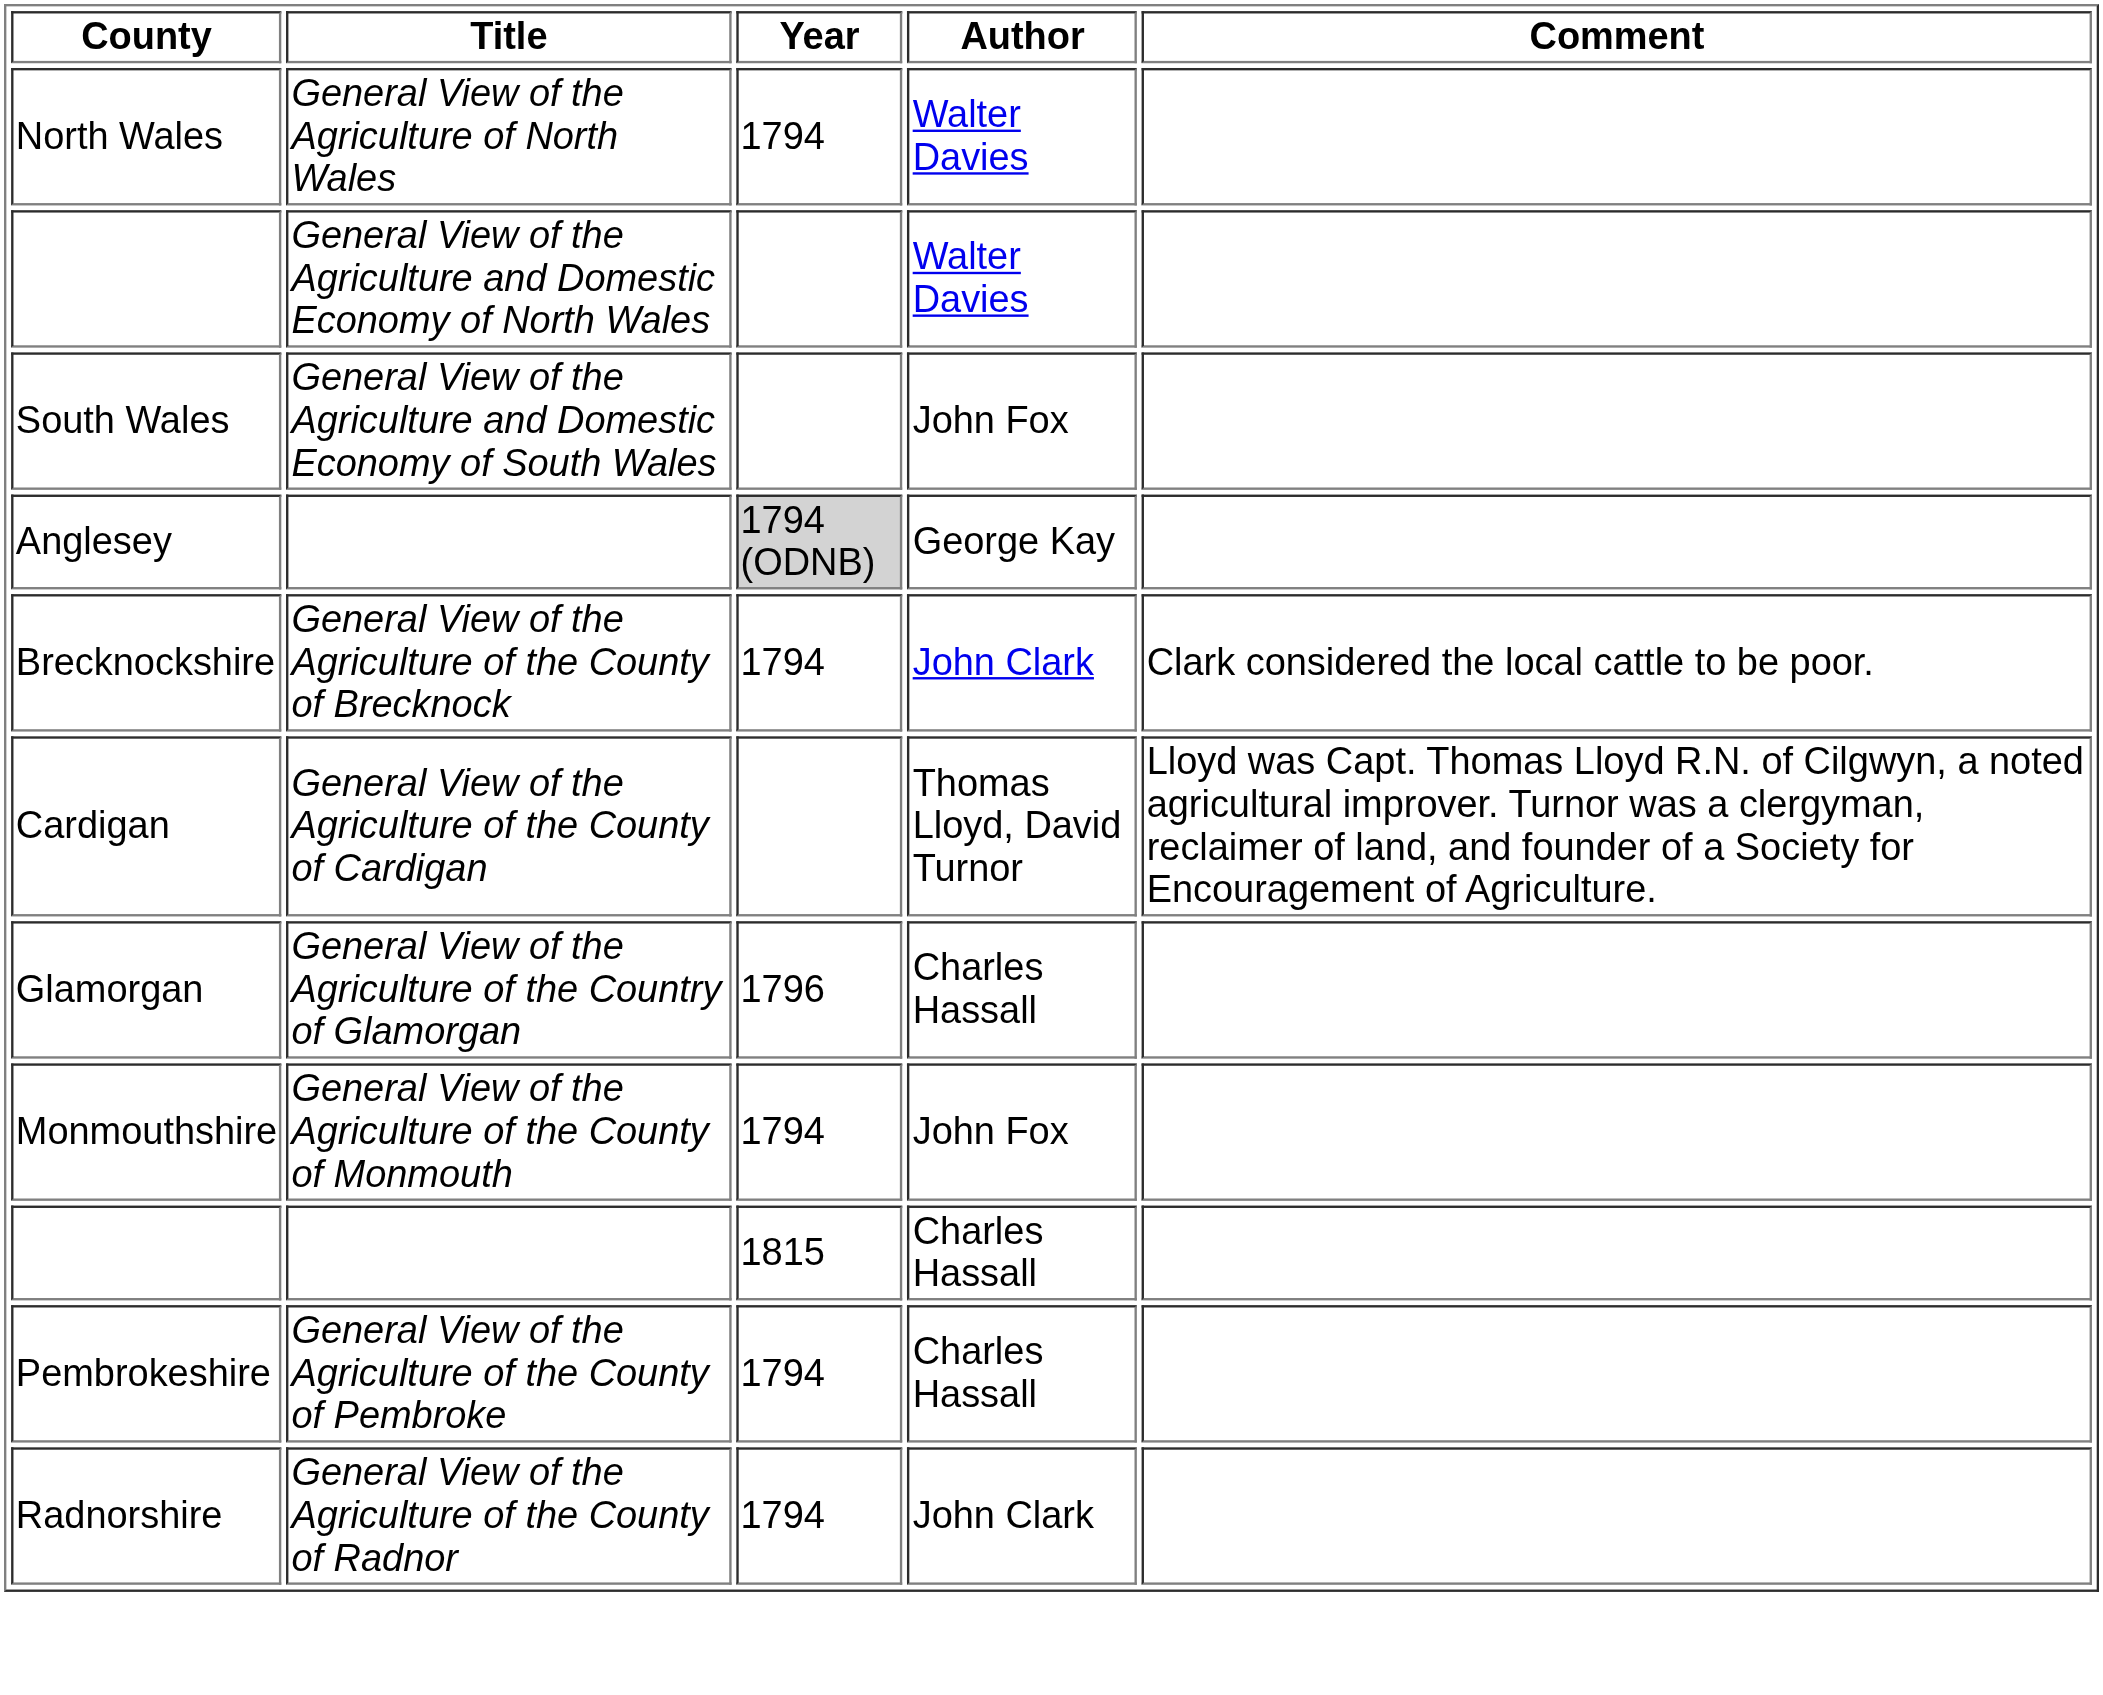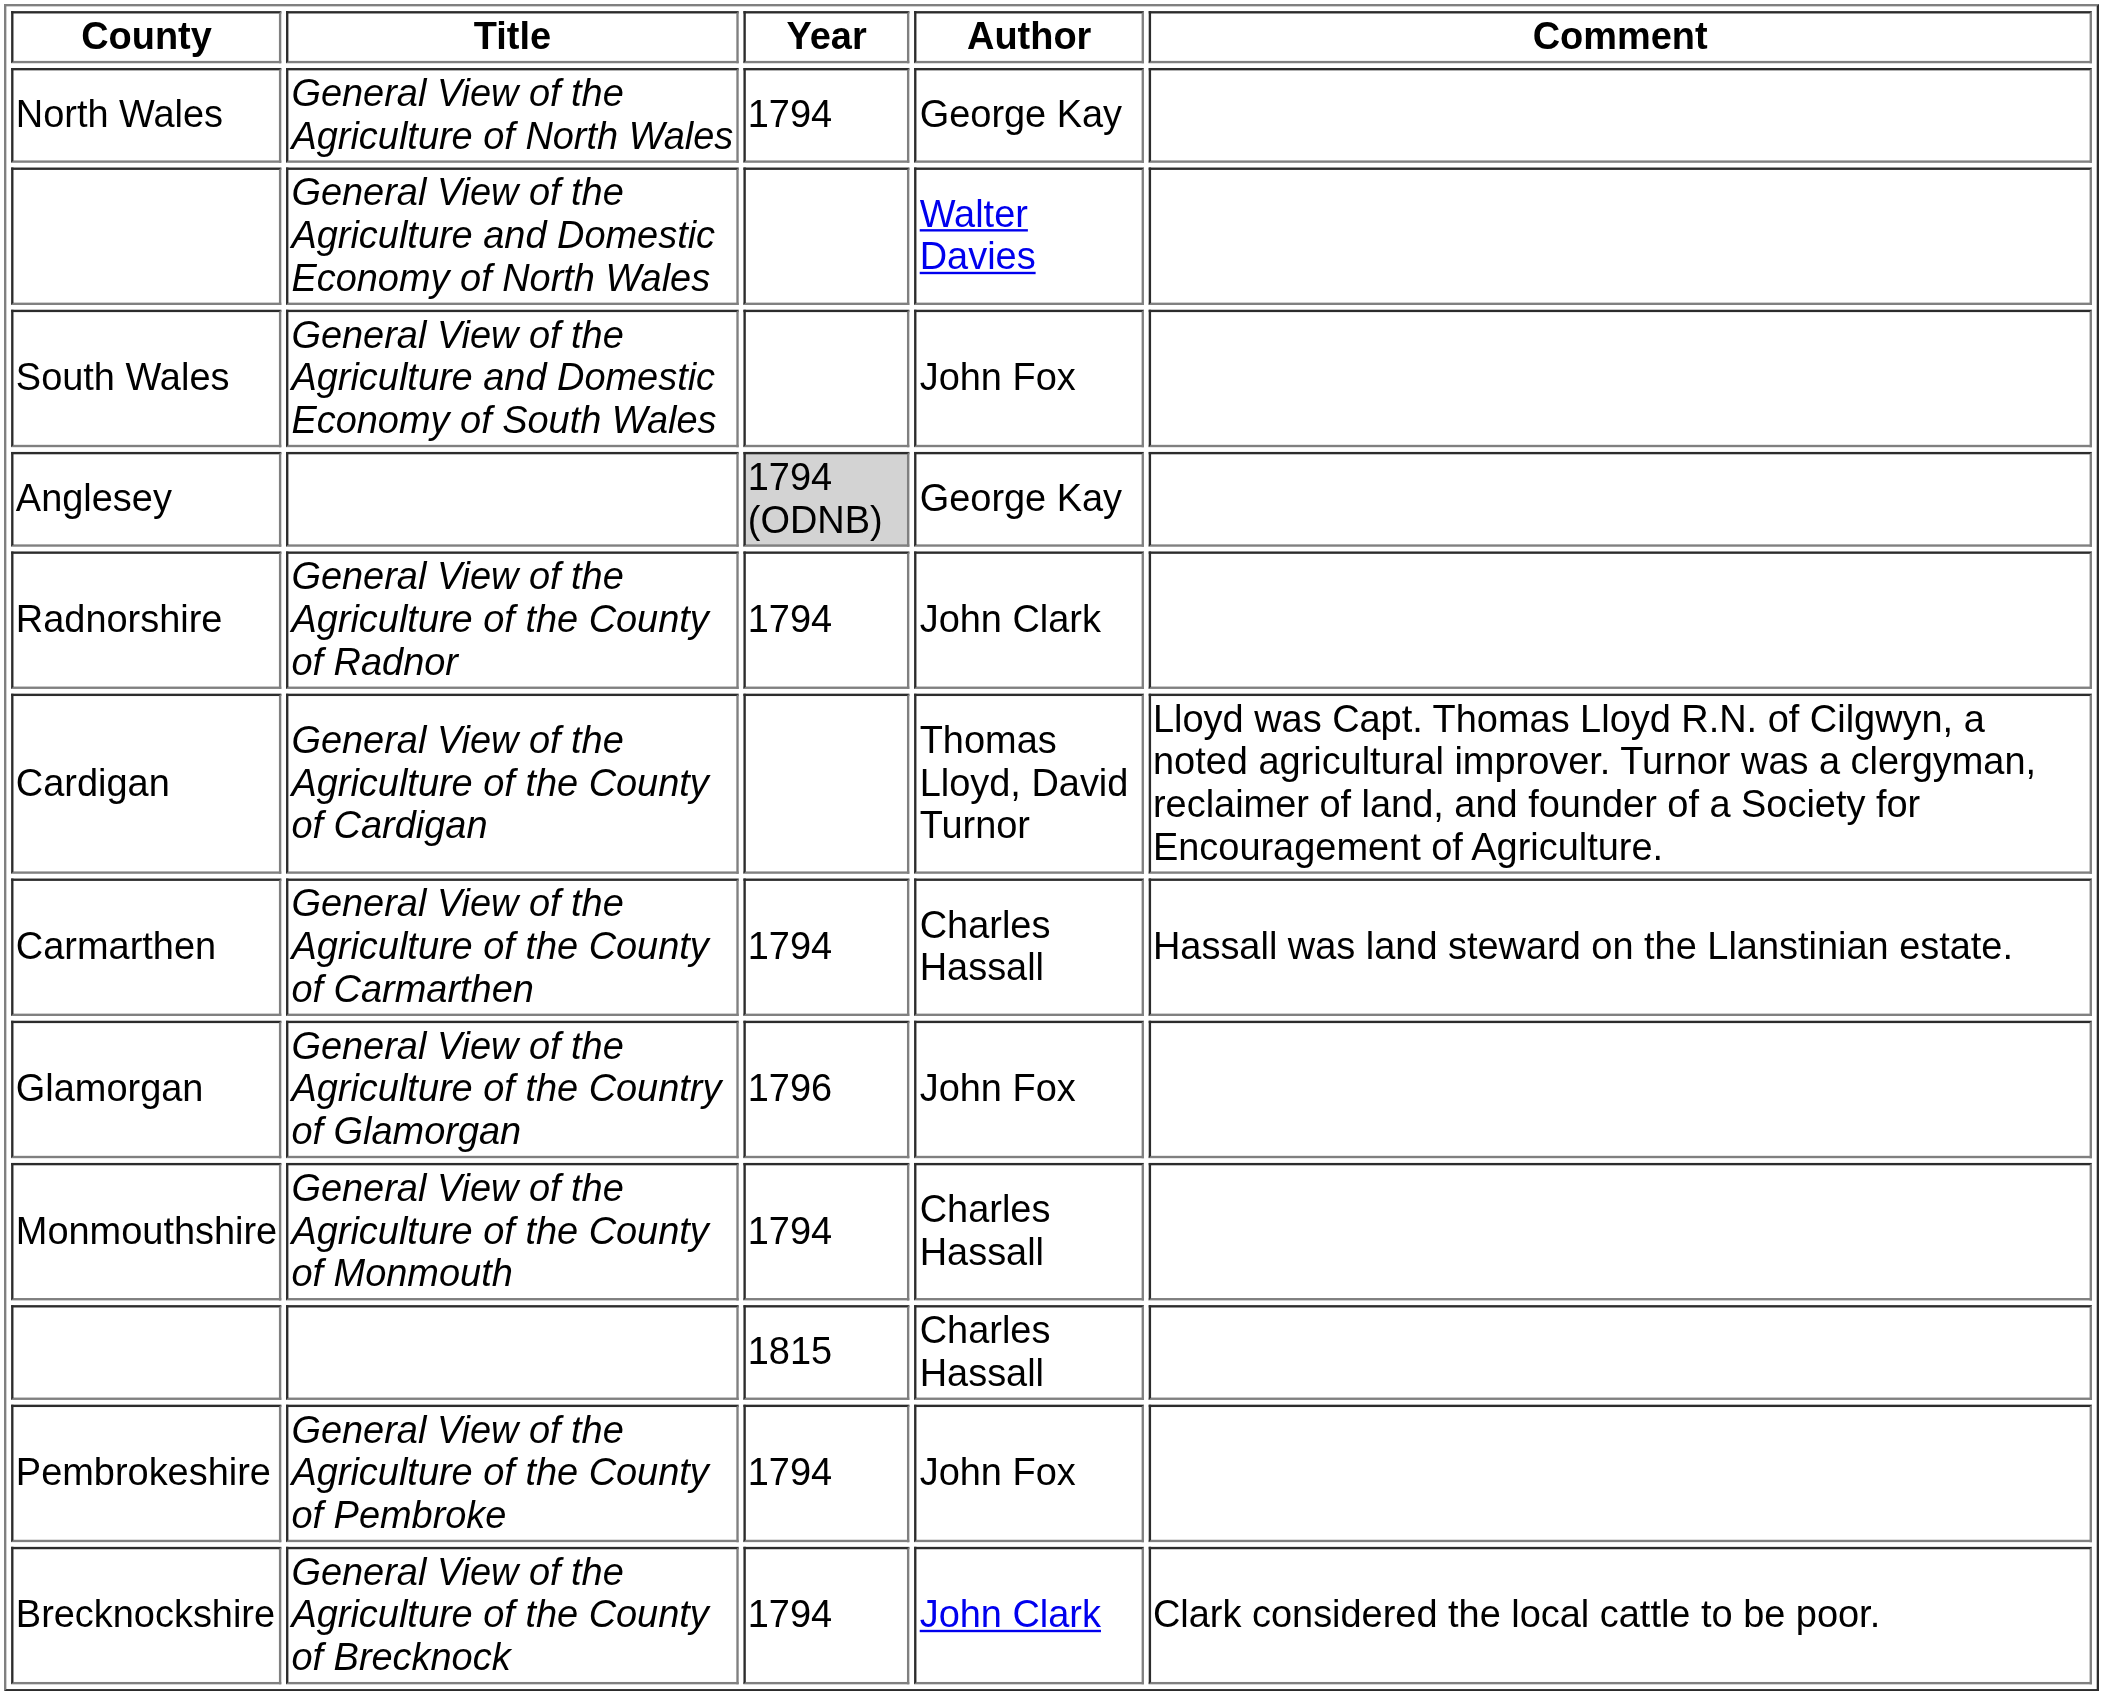 <table border=1>
 <tr>
 <th>County</th>
 <th>Title</th>
 <th>Year</th>
 <th>Author</th>
 <th>Comment</th>
 </tr>
 <tr>
 <td>North Wales</td>
 <td><em>General View of the Agriculture of North Wales</em></td>
 <td>1794</td>
-<td><a href='#'>Walter Davies</a></td>
+<td>George Kay</td>
 <td></td>
 </tr>
 <tr>
 <td></td>
 <td><em>General View of the Agriculture and Domestic Economy of North Wales</em></td>
 <td></td>
 <td><a href='#'>Walter Davies</a></td>
 <td></td>
 </tr>
 <tr>
 <td>South Wales</td>
 <td><em>General View of the Agriculture and Domestic Economy of South Wales</em></td>
 <td></td>
 <td>John Fox</td>
 <td></td>
 </tr>
 <tr>
 <td>Anglesey</td>
 <td></td>
 <td style="background: lightgrey;">1794 (ODNB)</td>
 <td>George Kay</td>
 <td></td>
 </tr>
 <tr>
-<td>Brecknockshire</td>
-<td><em>General View of the Agriculture of the County of Brecknock</em></td>
+<td>Radnorshire</td>
+<td><em>General View of the Agriculture of the County of Radnor</em></td>
 <td>1794</td>
-<td><a href='#'>John Clark</a></td>
-<td>Clark considered the local cattle to be poor.</td>
+<td>John Clark</td>
+<td></td>
 </tr>
 <tr>
 <td>Cardigan</td>
 <td><em>General View of the Agriculture of the County of Cardigan</em></td>
 <td></td>
 <td>Thomas Lloyd, David Turnor</td>
 <td>Lloyd was Capt. Thomas Lloyd R.N. of Cilgwyn, a noted agricultural improver. Turnor was a clergyman, reclaimer of land, and founder of a Society for Encouragement of Agriculture.</td>
 </tr>
 <tr>
+<td>Carmarthen</td>
+<td><em>General View of the Agriculture of the County of Carmarthen</em></td>
+<td>1794</td>
+<td>Charles Hassall</td>
+<td>Hassall was land steward on the Llanstinian estate.</td>
+</tr>
+<tr>
 <td>Glamorgan</td>
 <td><em>General View of the Agriculture of the Country of Glamorgan</em></td>
 <td>1796</td>
-<td>Charles Hassall</td>
+<td>John Fox</td>
 <td></td>
 </tr>
 <tr>
 <td>Monmouthshire</td>
 <td><em>General View of the Agriculture of the County of Monmouth</em></td>
 <td>1794</td>
-<td>John Fox</td>
+<td>Charles Hassall</td>
 <td></td>
 </tr>
 <tr>
 <td></td>
 <td></td>
 <td>1815</td>
 <td>Charles Hassall</td>
 <td></td>
 </tr>
 <tr>
 <td>Pembrokeshire</td>
 <td><em>General View of the Agriculture of the County of Pembroke</em></td>
 <td>1794</td>
-<td>Charles Hassall</td>
+<td>John Fox</td>
 <td></td>
 </tr>
 <tr>
-<td>Radnorshire</td>
-<td><em>General View of the Agriculture of the County of Radnor</em></td>
+<td>Brecknockshire</td>
+<td><em>General View of the Agriculture of the County of Brecknock</em></td>
 <td>1794</td>
-<td>John Clark</td>
-<td></td>
+<td><a href='#'>John Clark</a></td>
+<td>Clark considered the local cattle to be poor.</td>
 </tr>
 </table>
